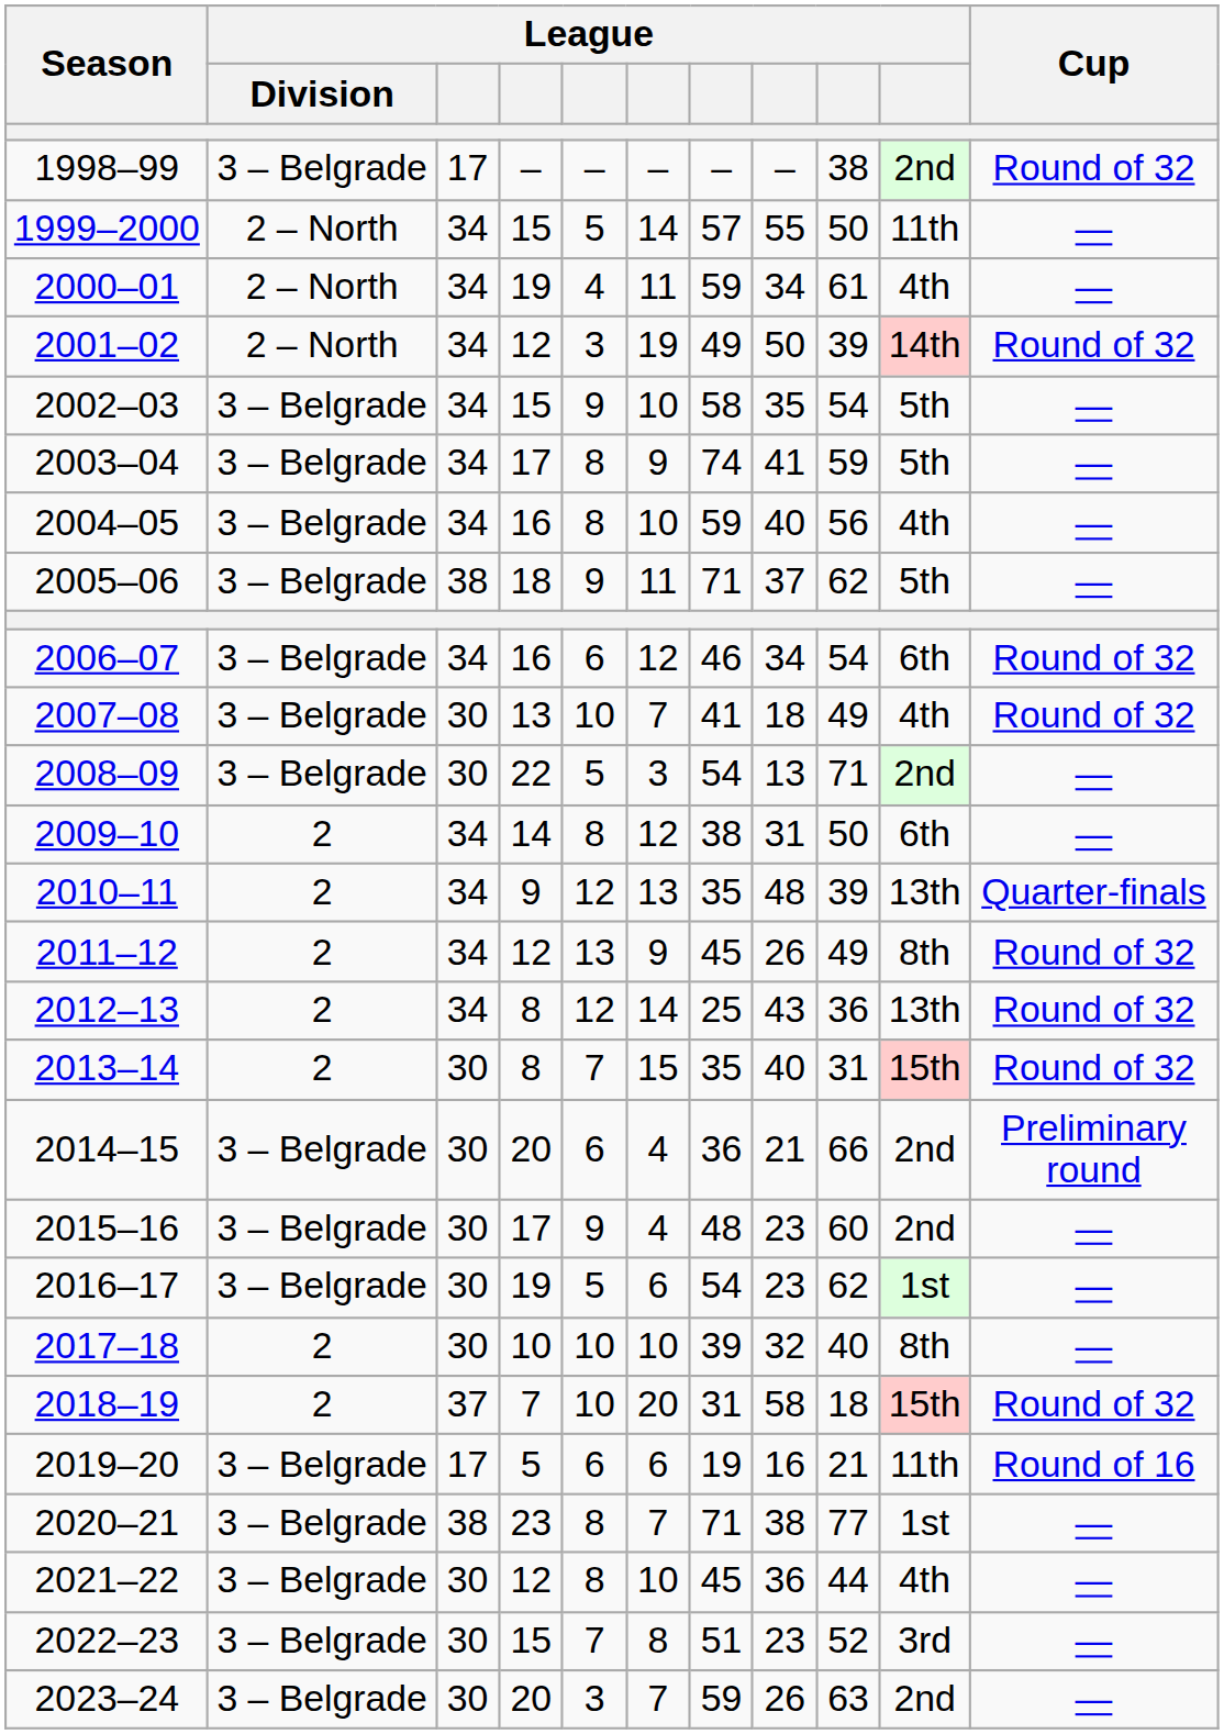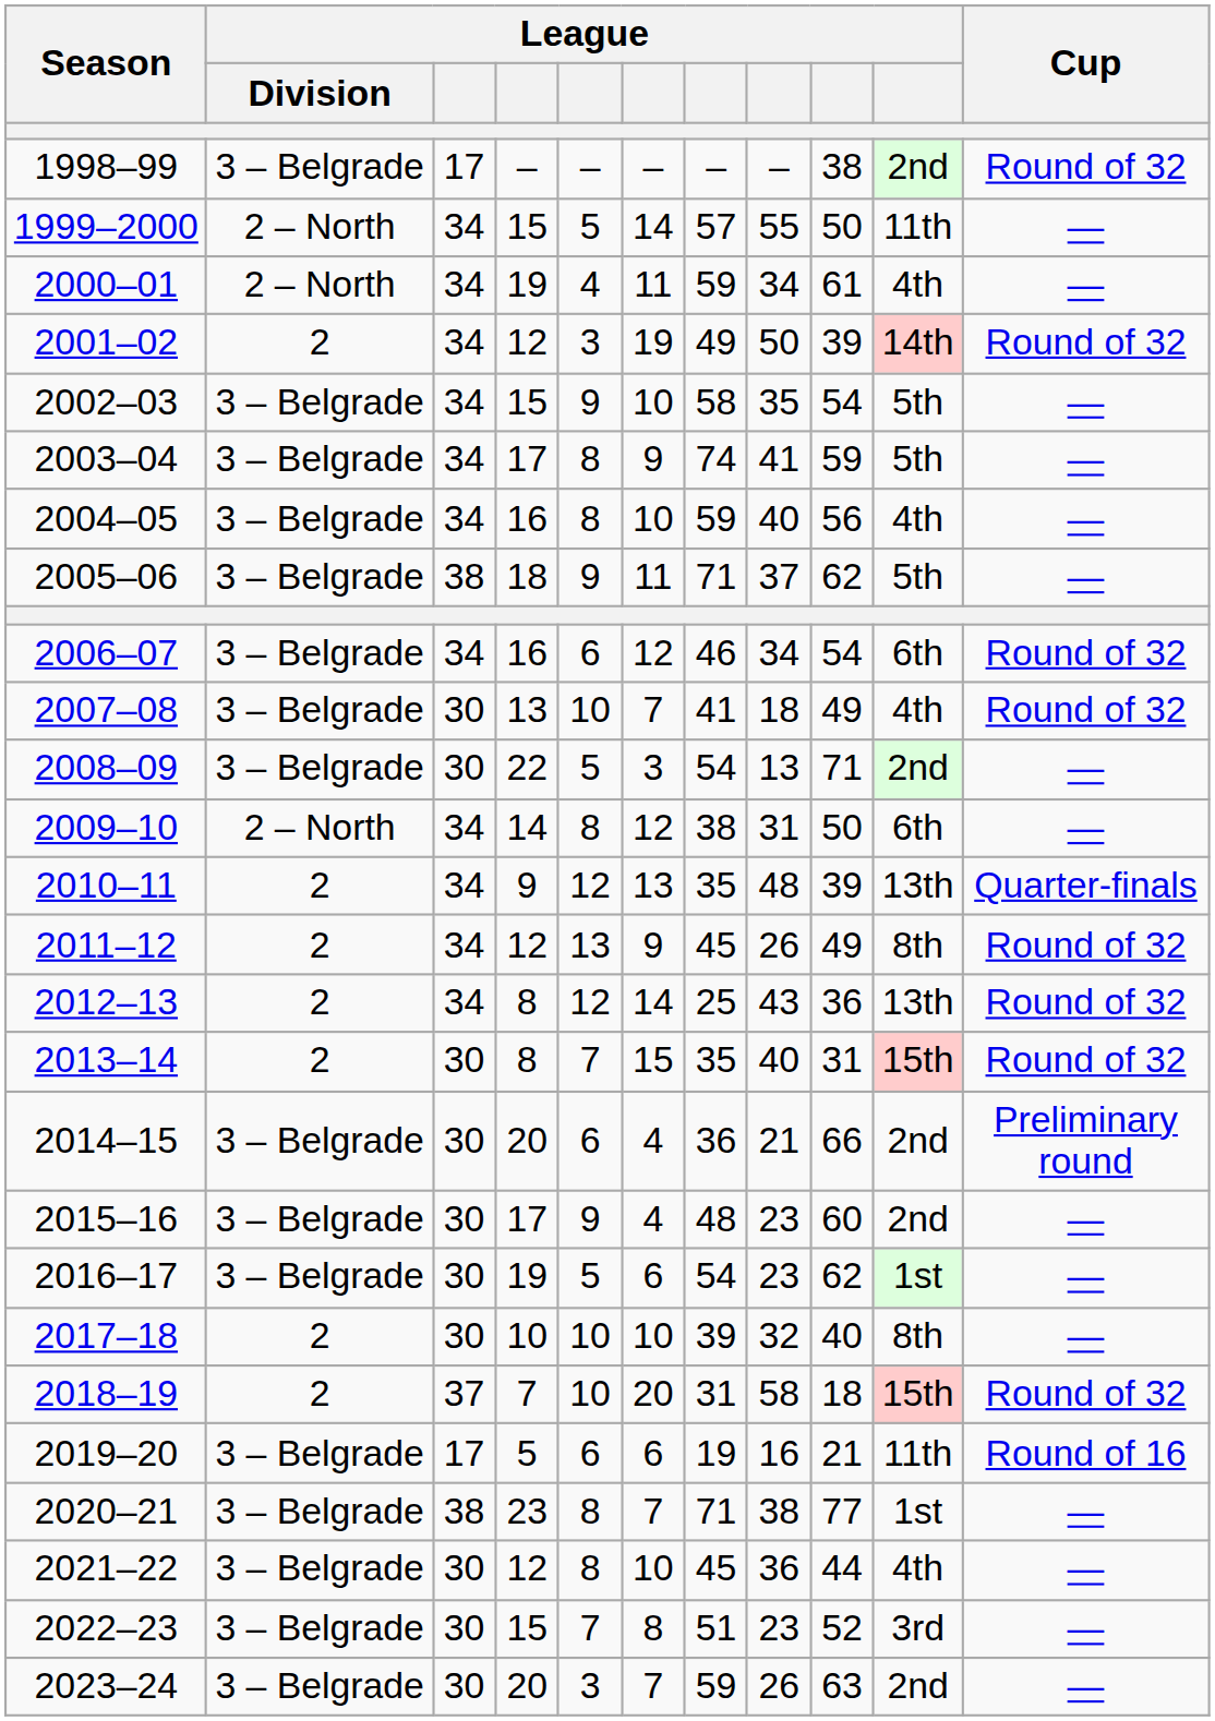 <table class="wikitable sortable" style="text-align:center">
 <tr>
 <th rowspan="2">Season</th>
 <th colspan="9">League</th>
 <th rowspan="2" width="100">Cup</th>
 </tr>
 <tr>
 <th>Division</th>
 <th width="20"></th>
 <th width="20"></th>
 <th width="20"></th>
 <th width="20"></th>
 <th width="20"></th>
 <th width="20"></th>
 <th width="20"></th>
 <th width="20"></th>
 </tr>
 <tr>
 <th colspan="11"></th>
 </tr>
 <tr>
 <td>1998–99</td>
 <td>3 – Belgrade</td>
 <td>17</td>
 <td>–</td>
 <td>–</td>
 <td>–</td>
 <td>–</td>
 <td>–</td>
 <td>38</td>
 <td style="background-color:#DFD">2nd</td>
 <td><a href='#'>Round of 32</a></td>
 </tr>
 <tr>
 <td><a href='#'>1999–2000</a></td>
 <td>2 – North</td>
 <td>34</td>
 <td>15</td>
 <td>5</td>
 <td>14</td>
 <td>57</td>
 <td>55</td>
 <td>50</td>
 <td>11th</td>
 <td><a href='#'>—</a></td>
 </tr>
 <tr>
 <td><a href='#'>2000–01</a></td>
 <td>2 – North</td>
 <td>34</td>
 <td>19</td>
 <td>4</td>
 <td>11</td>
 <td>59</td>
 <td>34</td>
 <td>61</td>
 <td>4th</td>
 <td><a href='#'>—</a></td>
 </tr>
 <tr>
 <td><a href='#'>2001–02</a></td>
-<td>2 – North</td>
+<td>2</td>
 <td>34</td>
 <td>12</td>
 <td>3</td>
 <td>19</td>
 <td>49</td>
 <td>50</td>
 <td>39</td>
 <td style="background-color:#FCC">14th</td>
 <td><a href='#'>Round of 32</a></td>
 </tr>
 <tr>
 <td>2002–03</td>
 <td>3 – Belgrade</td>
 <td>34</td>
 <td>15</td>
 <td>9</td>
 <td>10</td>
 <td>58</td>
 <td>35</td>
 <td>54</td>
 <td>5th</td>
 <td><a href='#'>—</a></td>
 </tr>
 <tr>
 <td>2003–04</td>
 <td>3 – Belgrade</td>
 <td>34</td>
 <td>17</td>
 <td>8</td>
 <td>9</td>
 <td>74</td>
 <td>41</td>
 <td>59</td>
 <td>5th</td>
 <td><a href='#'>—</a></td>
 </tr>
 <tr>
 <td>2004–05</td>
 <td>3 – Belgrade</td>
 <td>34</td>
 <td>16</td>
 <td>8</td>
 <td>10</td>
 <td>59</td>
 <td>40</td>
 <td>56</td>
 <td>4th</td>
 <td><a href='#'>—</a></td>
 </tr>
 <tr>
 <td>2005–06</td>
 <td>3 – Belgrade</td>
 <td>38</td>
 <td>18</td>
 <td>9</td>
 <td>11</td>
 <td>71</td>
 <td>37</td>
 <td>62</td>
 <td>5th</td>
 <td><a href='#'>—</a></td>
 </tr>
 <tr>
 <th colspan="11"></th>
 </tr>
 <tr>
 <td><a href='#'>2006–07</a></td>
 <td>3 – Belgrade</td>
 <td>34</td>
 <td>16</td>
 <td>6</td>
 <td>12</td>
 <td>46</td>
 <td>34</td>
 <td>54</td>
 <td>6th</td>
 <td><a href='#'>Round of 32</a></td>
 </tr>
 <tr>
 <td><a href='#'>2007–08</a></td>
 <td>3 – Belgrade</td>
 <td>30</td>
 <td>13</td>
 <td>10</td>
 <td>7</td>
 <td>41</td>
 <td>18</td>
 <td>49</td>
 <td>4th</td>
 <td><a href='#'>Round of 32</a></td>
 </tr>
 <tr>
 <td><a href='#'>2008–09</a></td>
 <td>3 – Belgrade</td>
 <td>30</td>
 <td>22</td>
 <td>5</td>
 <td>3</td>
 <td>54</td>
 <td>13</td>
 <td>71</td>
 <td style="background-color:#DFD">2nd</td>
 <td><a href='#'>—</a></td>
 </tr>
 <tr>
 <td><a href='#'>2009–10</a></td>
-<td>2</td>
+<td>2 – North</td>
 <td>34</td>
 <td>14</td>
 <td>8</td>
 <td>12</td>
 <td>38</td>
 <td>31</td>
 <td>50</td>
 <td>6th</td>
 <td><a href='#'>—</a></td>
 </tr>
 <tr>
 <td><a href='#'>2010–11</a></td>
 <td>2</td>
 <td>34</td>
 <td>9</td>
 <td>12</td>
 <td>13</td>
 <td>35</td>
 <td>48</td>
 <td>39</td>
 <td>13th</td>
 <td><a href='#'>Quarter-finals</a></td>
 </tr>
 <tr>
 <td><a href='#'>2011–12</a></td>
 <td>2</td>
 <td>34</td>
 <td>12</td>
 <td>13</td>
 <td>9</td>
 <td>45</td>
 <td>26</td>
 <td>49</td>
 <td>8th</td>
 <td><a href='#'>Round of 32</a></td>
 </tr>
 <tr>
 <td><a href='#'>2012–13</a></td>
 <td>2</td>
 <td>34</td>
 <td>8</td>
 <td>12</td>
 <td>14</td>
 <td>25</td>
 <td>43</td>
 <td>36</td>
 <td>13th</td>
 <td><a href='#'>Round of 32</a></td>
 </tr>
 <tr>
 <td><a href='#'>2013–14</a></td>
 <td>2</td>
 <td>30</td>
 <td>8</td>
 <td>7</td>
 <td>15</td>
 <td>35</td>
 <td>40</td>
 <td>31</td>
 <td style="background-color:#FCC">15th</td>
 <td><a href='#'>Round of 32</a></td>
 </tr>
 <tr>
 <td>2014–15</td>
 <td>3 – Belgrade</td>
 <td>30</td>
 <td>20</td>
 <td>6</td>
 <td>4</td>
 <td>36</td>
 <td>21</td>
 <td>66</td>
 <td>2nd</td>
 <td><a href='#'>Preliminary round</a></td>
 </tr>
 <tr>
 <td>2015–16</td>
 <td>3 – Belgrade</td>
 <td>30</td>
 <td>17</td>
 <td>9</td>
 <td>4</td>
 <td>48</td>
 <td>23</td>
 <td>60</td>
 <td>2nd</td>
 <td><a href='#'>—</a></td>
 </tr>
 <tr>
 <td>2016–17</td>
 <td>3 – Belgrade</td>
 <td>30</td>
 <td>19</td>
 <td>5</td>
 <td>6</td>
 <td>54</td>
 <td>23</td>
 <td>62</td>
 <td style="background-color:#DFD">1st</td>
 <td><a href='#'>—</a></td>
 </tr>
 <tr>
 <td><a href='#'>2017–18</a></td>
 <td>2</td>
 <td>30</td>
 <td>10</td>
 <td>10</td>
 <td>10</td>
 <td>39</td>
 <td>32</td>
 <td>40</td>
 <td>8th</td>
 <td><a href='#'>—</a></td>
 </tr>
 <tr>
 <td><a href='#'>2018–19</a></td>
 <td>2</td>
 <td>37</td>
 <td>7</td>
 <td>10</td>
 <td>20</td>
 <td>31</td>
 <td>58</td>
 <td>18</td>
 <td style="background-color:#FCC">15th</td>
 <td><a href='#'>Round of 32</a></td>
 </tr>
 <tr>
 <td>2019–20</td>
 <td>3 – Belgrade</td>
 <td>17</td>
 <td>5</td>
 <td>6</td>
 <td>6</td>
 <td>19</td>
 <td>16</td>
 <td>21</td>
 <td>11th</td>
 <td><a href='#'>Round of 16</a></td>
 </tr>
 <tr>
 <td>2020–21</td>
 <td>3 – Belgrade</td>
 <td>38</td>
 <td>23</td>
 <td>8</td>
 <td>7</td>
 <td>71</td>
 <td>38</td>
 <td>77</td>
 <td>1st</td>
 <td><a href='#'>—</a></td>
 </tr>
 <tr>
 <td>2021–22</td>
 <td>3 – Belgrade</td>
 <td>30</td>
 <td>12</td>
 <td>8</td>
 <td>10</td>
 <td>45</td>
 <td>36</td>
 <td>44</td>
 <td>4th</td>
 <td><a href='#'>—</a></td>
 </tr>
 <tr>
 <td>2022–23</td>
 <td>3 – Belgrade</td>
 <td>30</td>
 <td>15</td>
 <td>7</td>
 <td>8</td>
 <td>51</td>
 <td>23</td>
 <td>52</td>
 <td>3rd</td>
 <td><a href='#'>—</a></td>
 </tr>
 <tr>
 <td>2023–24</td>
 <td>3 – Belgrade</td>
 <td>30</td>
 <td>20</td>
 <td>3</td>
 <td>7</td>
 <td>59</td>
 <td>26</td>
 <td>63</td>
 <td>2nd</td>
 <td><a href='#'>—</a></td>
 </tr>
 </table>
